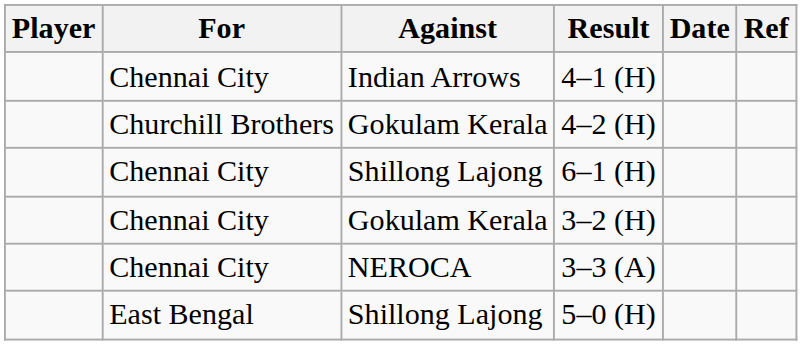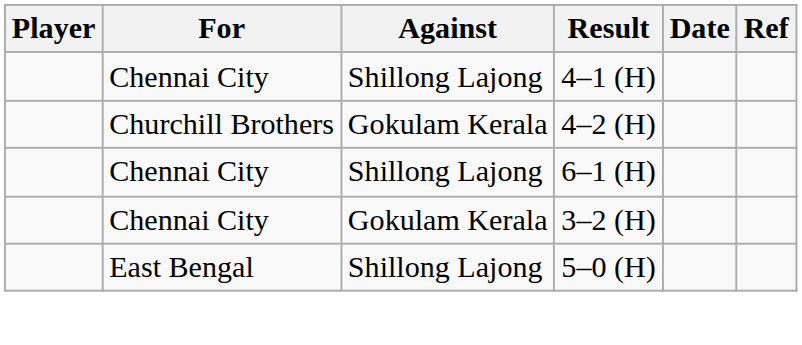 <table class="wikitable">
 <tr>
 <th>Player</th>
 <th>For</th>
 <th>Against</th>
 <th style="text-align:center">Result</th>
 <th>Date</th>
 <th>Ref</th>
 </tr>
 <tr>
 <td> </td>
 <td>Chennai City</td>
-<td>Indian Arrows</td>
+<td>Shillong Lajong</td>
 <td>4–1 (H)</td>
 <td></td>
 <td></td>
 </tr>
 <tr>
 <td> </td>
 <td>Churchill Brothers</td>
 <td>Gokulam Kerala</td>
 <td>4–2 (H)</td>
 <td></td>
 <td></td>
 </tr>
 <tr>
 <td> </td>
 <td>Chennai City</td>
 <td>Shillong Lajong</td>
 <td>6–1 (H)</td>
 <td></td>
 <td></td>
 </tr>
 <tr>
 <td> </td>
 <td>Chennai City</td>
 <td>Gokulam Kerala</td>
 <td>3–2 (H)</td>
 <td></td>
 <td></td>
 </tr>
 <tr>
 <td> </td>
-<td>Chennai City</td>
-<td>NEROCA</td>
-<td>3–3 (A)</td>
-<td></td>
-<td></td>
-</tr>
-<tr>
-<td> </td>
 <td>East Bengal</td>
 <td>Shillong Lajong</td>
 <td>5–0 (H)</td>
 <td></td>
 <td></td>
 </tr>
 </table>
